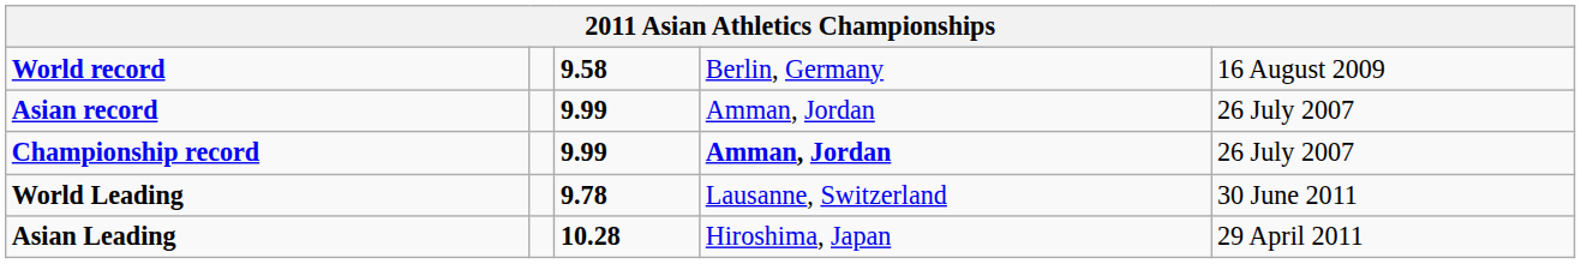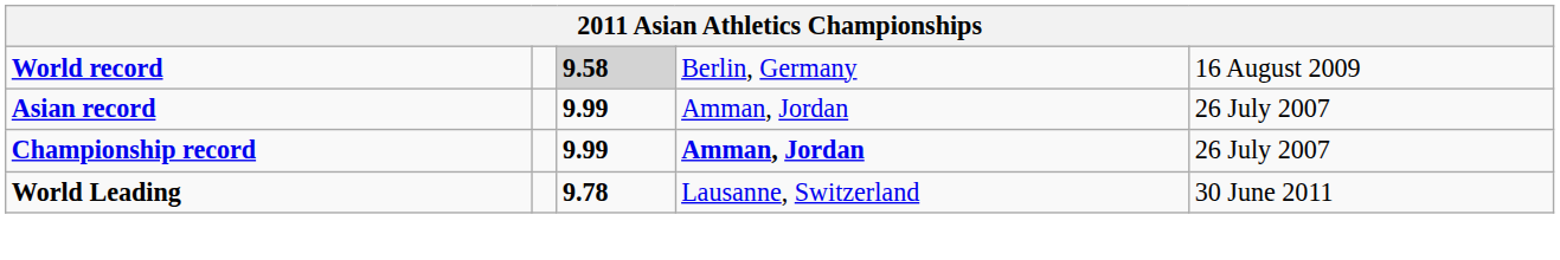 <table class="wikitable" width=75%>
 <tr>
 <th colspan="5">2011 Asian Athletics Championships</th>
 </tr>
 <tr>
 <td><strong><a href='#'>World record</a></strong></td>
 <td></td>
-<td><strong>9.58</strong></td>
+<td style="background: lightgrey;"><strong>9.58</strong></td>
 <td><a href='#'>Berlin</a>, <a href='#'>Germany</a></td>
 <td>16 August 2009</td>
 </tr>
 <tr>
 <td><strong><a href='#'>Asian record</a></strong></td>
 <td></td>
 <td><strong>9.99</strong></td>
 <td><a href='#'>Amman</a>, <a href='#'>Jordan</a></td>
 <td>26 July 2007</td>
 </tr>
 <tr>
 <td><strong><a href='#'>Championship record</a></strong></td>
 <td></td>
 <td><strong>9.99</strong></td>
 <td><strong><a href='#'>Amman</a>, <a href='#'>Jordan</a></strong></td>
 <td>26 July 2007</td>
 </tr>
 <tr>
 <td><strong>World Leading</strong></td>
 <td></td>
 <td><strong>9.78</strong></td>
 <td><a href='#'>Lausanne</a>, <a href='#'>Switzerland</a></td>
 <td>30 June 2011</td>
 </tr>
-<tr>
-<td><strong>Asian Leading</strong></td>
-<td></td>
-<td><strong>10.28</strong></td>
-<td><a href='#'>Hiroshima</a>, <a href='#'>Japan</a></td>
-<td>29 April 2011</td>
-</tr>
 </table>
